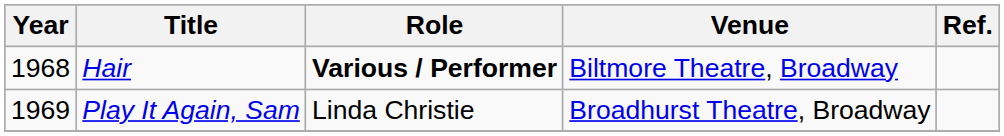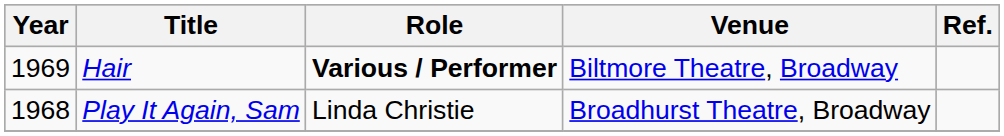 <table class="wikitable sortable">
 <tr>
 <th>Year</th>
 <th>Title</th>
 <th>Role</th>
 <th>Venue</th>
 <th class="unsortable">Ref.</th>
 </tr>
 <tr>
-<td>1968</td>
+<td>1969</td>
 <td><em><a href='#'>Hair</a></em></td>
 <td><strong>Various / Performer</strong></td>
 <td><a href='#'>Biltmore Theatre</a>, <a href='#'>Broadway</a></td>
 <td></td>
 </tr>
 <tr>
-<td>1969</td>
+<td>1968</td>
 <td><em><a href='#'>Play It Again, Sam</a></em></td>
 <td>Linda Christie</td>
 <td><a href='#'>Broadhurst Theatre</a>, Broadway</td>
 <td></td>
 </tr>
 <tr>
 </tr>
 </table>
